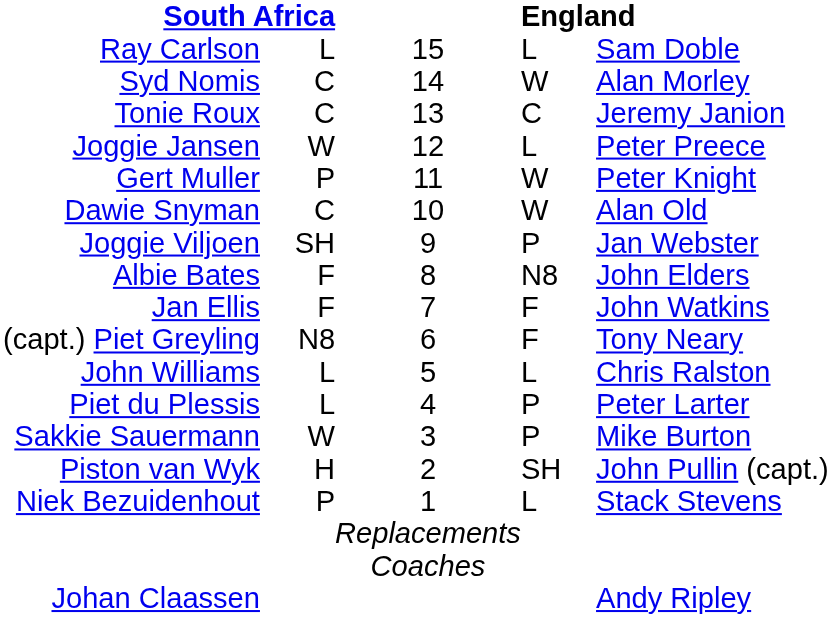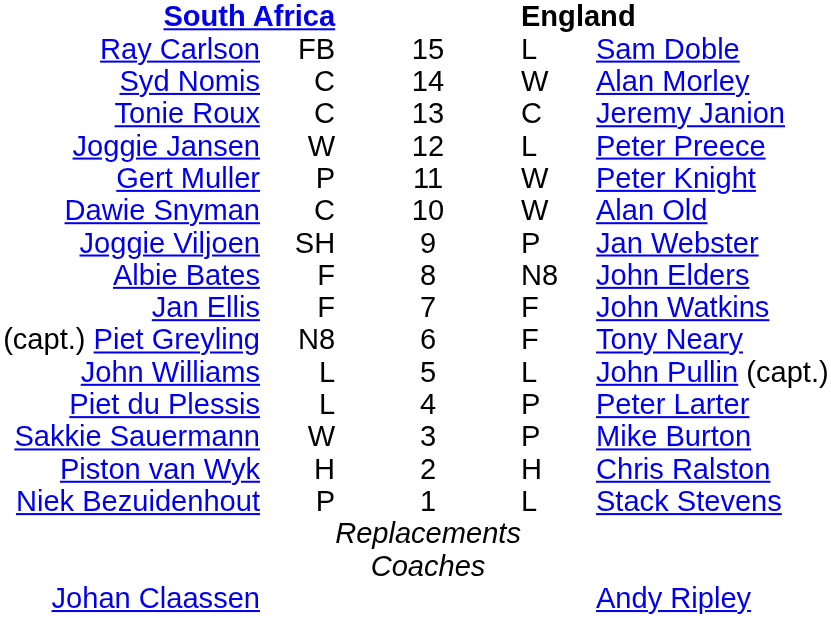 <table width="100%" style="font-size: 90%; " cellspacing="0" cellpadding="0" align=center>
 <tr>
 <td width=41%; text-align=right></td>
 <td width=3%; text-align:right></td>
 <td width=4%; text-align:center></td>
 <td width=3%; text-align:left></td>
 <td width=49%; text-align:left></td>
 </tr>
 <tr>
 <td colspan=2; align=right><strong><a href='#'>South Africa</a></strong></td>
 <td></td>
 <td colspan=2;><strong>England</strong></td>
 </tr>
 <tr>
 <td align=right><a href='#'>Ray Carlson</a></td>
-<td align=right>L</td>
+<td align=right>FB</td>
 <td align=center>15</td>
 <td>L</td>
 <td><a href='#'>Sam Doble</a></td>
 </tr>
 <tr>
 <td align=right><a href='#'>Syd Nomis</a></td>
 <td align=right>C</td>
 <td align=center>14</td>
 <td>W</td>
 <td><a href='#'>Alan Morley</a></td>
 </tr>
 <tr>
 <td align=right><a href='#'>Tonie Roux</a></td>
 <td align=right>C</td>
 <td align=center>13</td>
 <td>C</td>
 <td><a href='#'>Jeremy Janion</a></td>
 </tr>
 <tr>
 <td align=right><a href='#'>Joggie Jansen</a></td>
 <td align=right>W</td>
 <td align=center>12</td>
 <td>L</td>
 <td><a href='#'>Peter Preece</a></td>
 </tr>
 <tr>
 <td align=right><a href='#'>Gert Muller</a></td>
 <td align=right>P</td>
 <td align=center>11</td>
 <td>W</td>
 <td><a href='#'>Peter Knight</a></td>
 </tr>
 <tr>
 <td align=right><a href='#'>Dawie Snyman</a></td>
 <td align=right>C</td>
 <td align=center>10</td>
 <td>W</td>
 <td><a href='#'>Alan Old</a></td>
 </tr>
 <tr>
 <td align=right><a href='#'>Joggie Viljoen</a></td>
 <td align=right>SH</td>
 <td align=center>9</td>
 <td>P</td>
 <td><a href='#'>Jan Webster</a></td>
 </tr>
 <tr>
 <td align=right><a href='#'>Albie Bates</a></td>
 <td align=right>F</td>
 <td align=center>8</td>
 <td>N8</td>
 <td> <a href='#'>John Elders</a></td>
 </tr>
 <tr>
 <td align=right><a href='#'>Jan Ellis</a></td>
 <td align=right>F</td>
 <td align=center>7</td>
 <td>F</td>
 <td><a href='#'>John Watkins</a></td>
 </tr>
 <tr>
 <td align=right>(capt.) <a href='#'>Piet Greyling</a></td>
 <td align=right>N8</td>
 <td align=center>6</td>
 <td>F</td>
 <td><a href='#'>Tony Neary</a></td>
 </tr>
 <tr>
 <td align=right><a href='#'>John Williams</a></td>
 <td align=right>L</td>
 <td align=center>5</td>
 <td>L</td>
-<td><a href='#'>Chris Ralston</a></td>
+<td><a href='#'>John Pullin</a> (capt.)</td>
 </tr>
 <tr>
 <td align=right><a href='#'>Piet du Plessis</a></td>
 <td align=right>L</td>
 <td align=center>4</td>
 <td>P</td>
 <td><a href='#'>Peter Larter</a></td>
 </tr>
 <tr>
 <td align=right><a href='#'>Sakkie Sauermann</a></td>
 <td align=right>W</td>
 <td align=center>3</td>
 <td>P</td>
 <td><a href='#'>Mike Burton</a></td>
 </tr>
 <tr>
 <td align=right><a href='#'>Piston van Wyk</a></td>
 <td align=right>H</td>
 <td align=center>2</td>
-<td>SH</td>
-<td><a href='#'>John Pullin</a> (capt.)</td>
+<td>H</td>
+<td><a href='#'>Chris Ralston</a></td>
 </tr>
 <tr>
 <td align=right><a href='#'>Niek Bezuidenhout</a></td>
 <td align=right>P</td>
 <td align=center>1</td>
 <td>L</td>
 <td><a href='#'>Stack Stevens</a></td>
 </tr>
 <tr>
 <td></td>
 <td></td>
 <td align=center><em>Replacements</em></td>
 <td></td>
 <td></td>
 </tr>
 <tr>
 <td align=right></td>
 <td align=right></td>
 <td align=center></td>
 <td></td>
 <td></td>
 </tr>
 <tr>
 <td align=right></td>
 <td align=right></td>
 <td align=center></td>
 <td></td>
 <td></td>
 </tr>
 <tr>
 <td align=right></td>
 <td align=right></td>
 <td align=center></td>
 <td></td>
 <td></td>
 </tr>
 <tr>
 <td align=right></td>
 <td align=right></td>
 <td align=center></td>
 <td></td>
 <td></td>
 </tr>
 <tr>
 <td align=right></td>
 <td align=right></td>
 <td align=center></td>
 <td></td>
 <td></td>
 </tr>
 <tr>
 <td align=right></td>
 <td align=right></td>
 <td align=center></td>
 <td></td>
 <td></td>
 </tr>
 <tr>
 <td align=right></td>
 <td align=right></td>
 <td align=center></td>
 <td></td>
 <td></td>
 </tr>
 <tr>
 <td></td>
 <td></td>
 <td align=center><em>Coaches</em></td>
 <td></td>
 <td></td>
 </tr>
 <tr>
 <td align=right><a href='#'>Johan Claassen</a> </td>
 <td></td>
 <td></td>
 <td></td>
 <td><a href='#'>Andy Ripley</a></td>
 </tr>
 </table>
